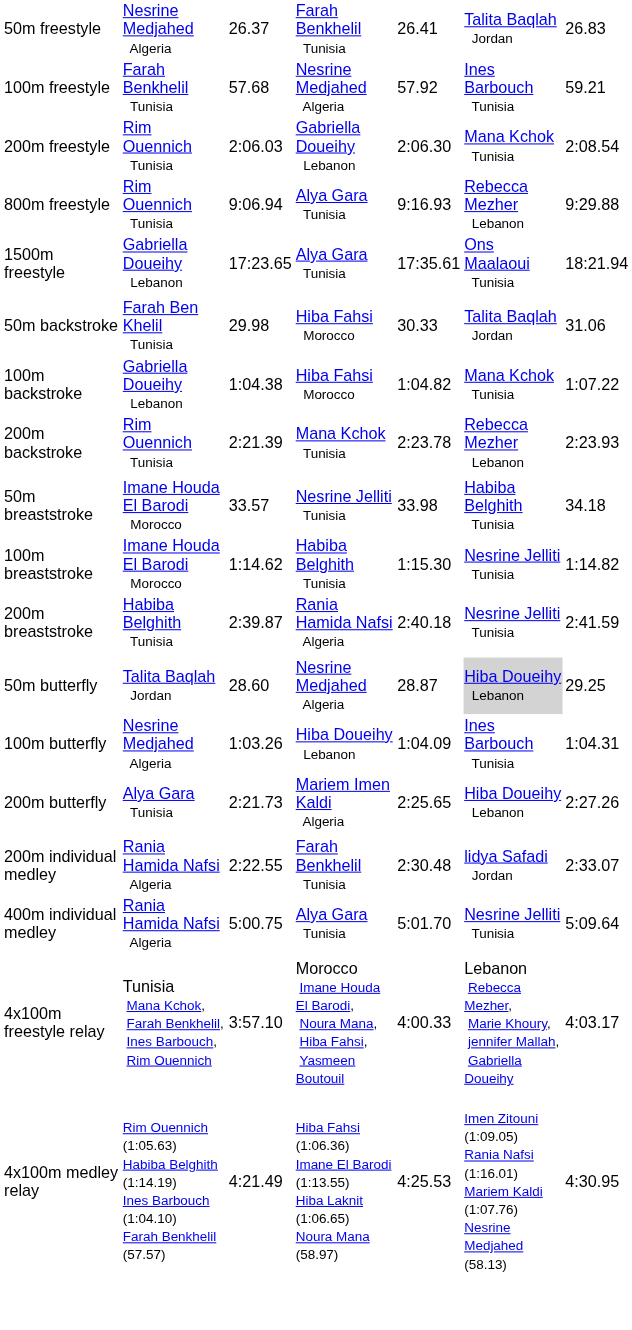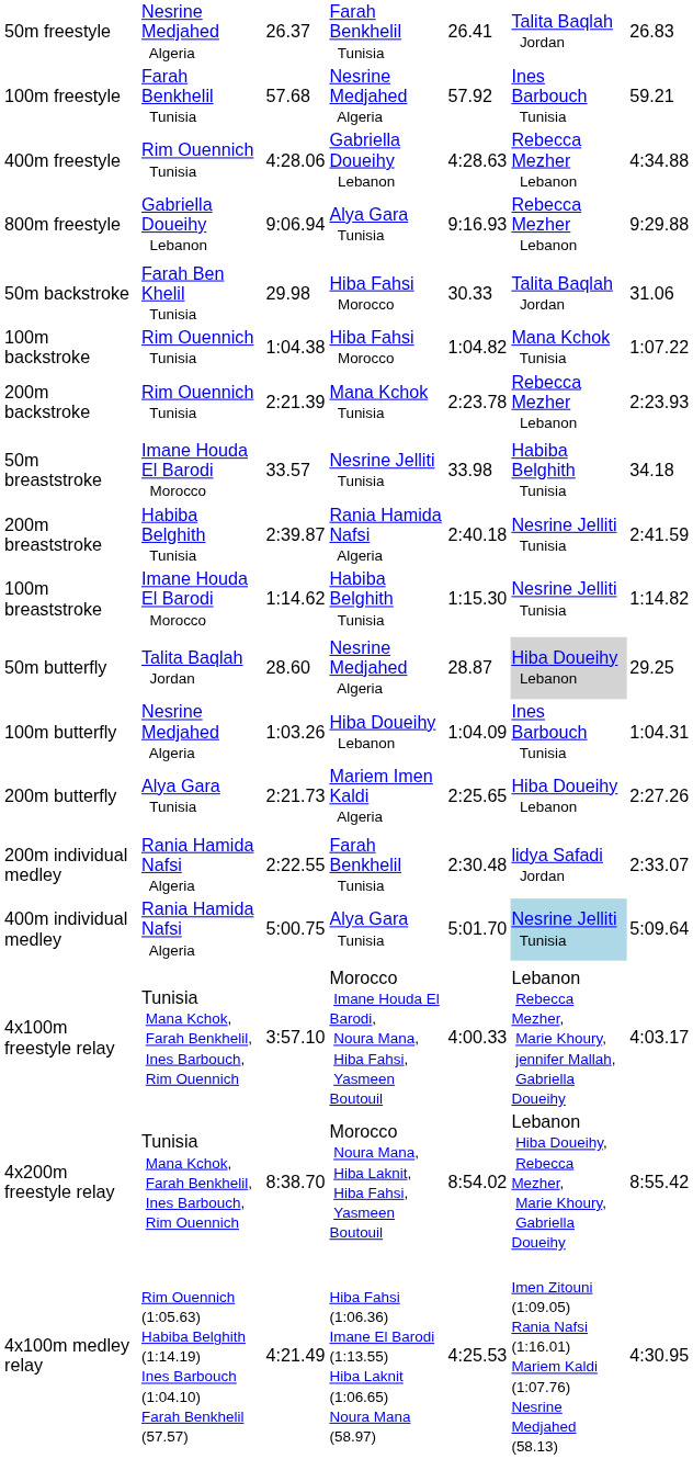 <table>
 <tr>
 <td>50m freestyle</td>
 <td><a href='#'>Nesrine Medjahed</a> <small><br>    Algeria </small></td>
 <td>26.37</td>
 <td><a href='#'>Farah Benkhelil</a> <small><br>    Tunisia </small></td>
 <td>26.41</td>
 <td><a href='#'>Talita Baqlah</a> <small><br>    Jordan </small></td>
 <td>26.83</td>
 </tr>
 <tr>
 <td>100m freestyle</td>
 <td><a href='#'>Farah Benkhelil</a> <small><br>    Tunisia </small></td>
 <td>57.68</td>
 <td><a href='#'>Nesrine Medjahed</a> <small><br>    Algeria </small></td>
 <td>57.92</td>
 <td><a href='#'>Ines Barbouch</a> <small><br>    Tunisia </small></td>
 <td>59.21</td>
 </tr>
 <tr>
-<td>200m freestyle</td>
+<td>400m freestyle</td>
 <td><a href='#'>Rim Ouennich</a> <small><br>    Tunisia </small></td>
-<td>2:06.03</td>
+<td>4:28.06</td>
 <td><a href='#'>Gabriella Doueihy</a> <small><br>    Lebanon </small></td>
-<td>2:06.30</td>
-<td><a href='#'>Mana Kchok</a> <small><br>    Tunisia </small></td>
-<td>2:08.54</td>
+<td>4:28.63</td>
+<td><a href='#'>Rebecca Mezher</a> <small><br>    Lebanon</small></td>
+<td>4:34.88</td>
 </tr>
 <tr>
 <td>800m freestyle</td>
-<td><a href='#'>Rim Ouennich</a> <small><br>    Tunisia </small></td>
+<td><a href='#'>Gabriella Doueihy</a> <small><br>    Lebanon </small></td>
 <td>9:06.94</td>
 <td><a href='#'>Alya Gara</a> <small><br>    Tunisia </small></td>
 <td>9:16.93</td>
 <td><a href='#'>Rebecca Mezher</a> <small><br>    Lebanon </small></td>
 <td>9:29.88</td>
-</tr>
-<tr>
-<td>1500m freestyle</td>
-<td><a href='#'>Gabriella Doueihy</a> <small><br>    Lebanon </small></td>
-<td>17:23.65</td>
-<td><a href='#'>Alya Gara</a> <small><br>    Tunisia </small></td>
-<td>17:35.61</td>
-<td><a href='#'>Ons Maalaoui</a> <small><br>    Tunisia </small></td>
-<td>18:21.94</td>
 </tr>
 <tr>
 <td colspan=7></td>
 </tr>
 <tr>
 <td>50m backstroke</td>
 <td><a href='#'>Farah Ben Khelil</a> <small><br>    Tunisia </small></td>
 <td>29.98</td>
 <td><a href='#'>Hiba Fahsi</a> <small><br>    Morocco </small></td>
 <td>30.33</td>
 <td><a href='#'>Talita Baqlah</a> <small><br>    Jordan </small></td>
 <td>31.06</td>
 </tr>
 <tr>
 <td>100m backstroke</td>
-<td><a href='#'>Gabriella Doueihy</a> <small><br>    Lebanon </small></td>
+<td><a href='#'>Rim Ouennich</a> <small><br>    Tunisia </small></td>
 <td>1:04.38</td>
 <td><a href='#'>Hiba Fahsi</a> <small><br>    Morocco </small></td>
 <td>1:04.82</td>
 <td><a href='#'>Mana Kchok</a> <small><br>    Tunisia </small></td>
 <td>1:07.22</td>
 </tr>
 <tr>
 <td>200m backstroke</td>
 <td><a href='#'>Rim Ouennich</a> <small><br>    Tunisia </small></td>
 <td>2:21.39</td>
 <td><a href='#'>Mana Kchok</a> <small><br>    Tunisia </small></td>
 <td>2:23.78</td>
 <td><a href='#'>Rebecca Mezher</a> <small><br>    Lebanon</small></td>
 <td>2:23.93</td>
 </tr>
 <tr>
 <td colspan=7></td>
 </tr>
 <tr>
 <td>50m breaststroke</td>
 <td><a href='#'>Imane Houda El Barodi</a> <small><br>    Morocco </small></td>
 <td>33.57</td>
 <td><a href='#'>Nesrine Jelliti</a> <small><br>    Tunisia </small></td>
 <td>33.98</td>
 <td><a href='#'>Habiba Belghith</a> <small><br>    Tunisia </small></td>
 <td>34.18</td>
 </tr>
 <tr>
+<td>200m breaststroke</td>
+<td><a href='#'>Habiba Belghith</a> <small><br>    Tunisia </small></td>
+<td>2:39.87</td>
+<td><a href='#'>Rania Hamida Nafsi</a> <small><br>    Algeria </small></td>
+<td>2:40.18</td>
+<td><a href='#'>Nesrine Jelliti</a> <small><br>    Tunisia </small></td>
+<td>2:41.59</td>
+</tr>
+<tr>
 <td>100m breaststroke</td>
 <td><a href='#'>Imane Houda El Barodi</a> <small><br>    Morocco </small></td>
 <td>1:14.62</td>
 <td><a href='#'>Habiba Belghith</a> <small><br>    Tunisia </small></td>
 <td>1:15.30</td>
 <td><a href='#'>Nesrine Jelliti</a> <small><br>    Tunisia </small></td>
 <td>1:14.82</td>
-</tr>
-<tr>
-<td>200m breaststroke</td>
-<td><a href='#'>Habiba Belghith</a> <small><br>    Tunisia </small></td>
-<td>2:39.87</td>
-<td><a href='#'>Rania Hamida Nafsi</a> <small><br>    Algeria </small></td>
-<td>2:40.18</td>
-<td><a href='#'>Nesrine Jelliti</a> <small><br>    Tunisia </small></td>
-<td>2:41.59</td>
 </tr>
 <tr>
 <td colspan=7></td>
 </tr>
 <tr>
 <td>50m butterfly</td>
 <td><a href='#'>Talita Baqlah</a> <small><br>    Jordan </small></td>
 <td>28.60</td>
 <td><a href='#'>Nesrine Medjahed</a> <small><br>    Algeria </small></td>
 <td>28.87</td>
 <td style="background: lightgrey;"><a href='#'>Hiba Doueihy</a> <small><br>    Lebanon </small></td>
 <td>29.25</td>
 </tr>
 <tr>
 <td>100m butterfly</td>
 <td><a href='#'>Nesrine Medjahed</a> <small><br>    Algeria </small></td>
 <td>1:03.26</td>
 <td><a href='#'>Hiba Doueihy</a> <small><br>    Lebanon </small></td>
 <td>1:04.09</td>
 <td><a href='#'>Ines Barbouch</a> <small><br>    Tunisia </small></td>
 <td>1:04.31</td>
 </tr>
 <tr>
 <td>200m butterfly</td>
 <td><a href='#'>Alya Gara</a> <small><br>    Tunisia </small></td>
 <td>2:21.73</td>
 <td><a href='#'>Mariem Imen Kaldi</a> <small><br>    Algeria </small></td>
 <td>2:25.65</td>
 <td><a href='#'>Hiba Doueihy</a> <small><br>    Lebanon </small></td>
 <td>2:27.26</td>
 </tr>
 <tr>
 <td colspan=7></td>
 </tr>
 <tr>
 <td>200m individual medley</td>
 <td><a href='#'>Rania Hamida Nafsi</a> <small><br>    Algeria </small></td>
 <td>2:22.55</td>
 <td><a href='#'>Farah Benkhelil</a> <small><br>    Tunisia </small></td>
 <td>2:30.48</td>
 <td><a href='#'>lidya Safadi</a> <small><br>    Jordan</small></td>
 <td>2:33.07</td>
 </tr>
 <tr>
 <td>400m individual medley</td>
 <td><a href='#'>Rania Hamida Nafsi</a> <small><br>    Algeria </small></td>
 <td>5:00.75</td>
 <td><a href='#'>Alya Gara</a> <small><br>    Tunisia </small></td>
 <td>5:01.70</td>
-<td><a href='#'>Nesrine Jelliti</a> <small><br>    Tunisia </small></td>
+<td style="background: lightblue;"><a href='#'>Nesrine Jelliti</a> <small><br>    Tunisia </small></td>
 <td>5:09.64</td>
 </tr>
 <tr>
 <td colspan=7></td>
 </tr>
 <tr>
 <td>4x100m freestyle relay</td>
 <td> Tunisia <small><br>  <a href='#'>Mana Kchok</a>, <br>  <a href='#'>Farah Benkhelil</a>, <br>  <a href='#'>Ines Barbouch</a>, <br>  <a href='#'>Rim Ouennich</a> </small></td>
 <td>3:57.10</td>
 <td> Morocco <small><br>  <a href='#'>Imane Houda El Barodi</a>, <br>  <a href='#'>Noura Mana</a>, <br>  <a href='#'>Hiba Fahsi</a>, <br>  <a href='#'>Yasmeen Boutouil</a> </small></td>
 <td>4:00.33</td>
 <td> Lebanon <small><br>  <a href='#'>Rebecca Mezher</a>, <br>  <a href='#'>Marie Khoury</a>, <br>  <a href='#'>jennifer Mallah</a>, <br>  <a href='#'>Gabriella Doueihy</a> </small></td>
 <td>4:03.17</td>
 </tr>
 <tr>
+<td>4x200m freestyle relay</td>
+<td> Tunisia <small><br>  <a href='#'>Mana Kchok</a>, <br>  <a href='#'>Farah Benkhelil</a>, <br>  <a href='#'>Ines Barbouch</a>, <br>  <a href='#'>Rim Ouennich</a> </small></td>
+<td>8:38.70</td>
+<td> Morocco <small><br>  <a href='#'>Noura Mana</a>, <br>  <a href='#'>Hiba Laknit</a>, <br>  <a href='#'>Hiba Fahsi</a>, <br>  <a href='#'>Yasmeen Boutouil</a> </small></td>
+<td>8:54.02</td>
+<td> Lebanon <small><br>  <a href='#'>Hiba Doueihy</a>, <br>  <a href='#'>Rebecca Mezher</a>, <br>  <a href='#'>Marie Khoury</a>, <br>  <a href='#'>Gabriella Doueihy</a> </small></td>
+<td>8:55.42</td>
+</tr>
+<tr>
 <td>4x100m medley relay</td>
 <td><small><br><a href='#'>Rim Ouennich</a> (1:05.63)<br><a href='#'>Habiba Belghith</a> (1:14.19)<br><a href='#'>Ines Barbouch</a> (1:04.10)<br><a href='#'>Farah Benkhelil</a> (57.57)</small></td>
 <td>4:21.49</td>
 <td><small><br><a href='#'>Hiba Fahsi</a> (1:06.36)<br><a href='#'>Imane El Barodi</a> (1:13.55)<br><a href='#'>Hiba Laknit</a> (1:06.65)<br><a href='#'>Noura Mana</a> (58.97)</small></td>
 <td>4:25.53</td>
 <td><small><br><a href='#'>Imen Zitouni</a> (1:09.05)<br><a href='#'>Rania Nafsi</a> (1:16.01)<br><a href='#'>Mariem Kaldi</a> (1:07.76)<br><a href='#'>Nesrine Medjahed</a> (58.13)</small></td>
 <td>4:30.95</td>
 </tr>
 </table>
